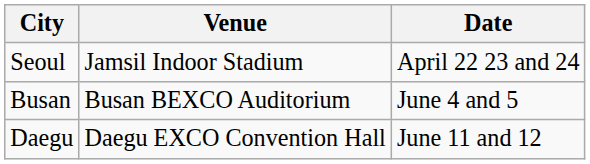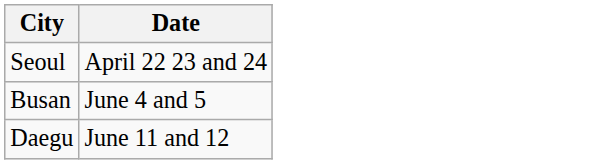 <table class="wikitable">
 <tr>
 <th>City</th>
-<th>Venue</th>
 <th>Date</th>
 </tr>
 <tr>
 <td>Seoul</td>
-<td>Jamsil Indoor Stadium</td>
 <td>April 22 23 and 24</td>
 </tr>
 <tr>
 <td>Busan</td>
-<td>Busan BEXCO Auditorium</td>
 <td>June 4 and 5</td>
 </tr>
 <tr>
 <td>Daegu</td>
-<td>Daegu EXCO Convention Hall</td>
 <td>June 11 and 12</td>
 </tr>
 </table>
